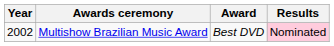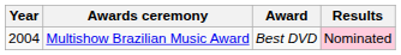 <table class="wikitable">
 <tr>
 <th>Year</th>
 <th>Awards ceremony</th>
 <th>Award</th>
 <th>Results</th>
 </tr>
 <tr>
-<td>2002</td>
+<td>2004</td>
 <td><a href='#'>Multishow Brazilian Music Award</a></td>
 <td rowspan="3"><em>Best DVD</em></td>
 <td style="background:#FFCCDD; color:black; vertical-align:middle; text-align:center;" class="no table-no2">Nominated</td>
 </tr>
 </table>
